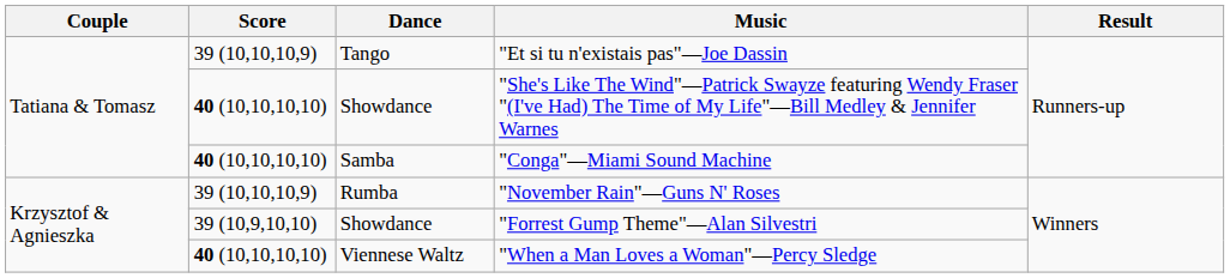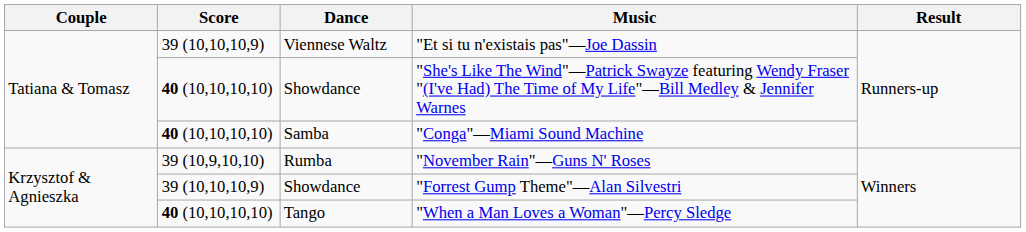 <table class="wikitable">
 <tr>
 <th width="140">Couple</th>
 <th width="110">Score</th>
 <th width="120">Dance</th>
 <th width="420">Music</th>
 <th width="150">Result</th>
 </tr>
 <tr>
 <td rowspan="3">Tatiana & Tomasz</td>
 <td>39 (10,10,10,9)</td>
-<td>Tango</td>
+<td>Viennese Waltz</td>
 <td>"Et si tu n'existais pas"—<a href='#'>Joe Dassin</a></td>
 <td rowspan="3">Runners-up</td>
 </tr>
 <tr>
 <td><strong>40</strong> (10,10,10,10)</td>
 <td>Showdance</td>
 <td>"<a href='#'>She's Like The Wind</a>"—<a href='#'>Patrick Swayze</a> featuring <a href='#'>Wendy Fraser</a><br>"<a href='#'>(I've Had) The Time of My Life</a>"—<a href='#'>Bill Medley</a> & <a href='#'>Jennifer Warnes</a></td>
 </tr>
 <tr>
 <td><strong>40</strong> (10,10,10,10)</td>
 <td>Samba</td>
 <td>"<a href='#'>Conga</a>"—<a href='#'>Miami Sound Machine</a></td>
 </tr>
 <tr>
 <td rowspan="3">Krzysztof & Agnieszka</td>
-<td>39 (10,10,10,9)</td>
+<td>39 (10,9,10,10)</td>
 <td>Rumba</td>
 <td>"<a href='#'>November Rain</a>"—<a href='#'>Guns N' Roses</a></td>
 <td rowspan="3">Winners</td>
 </tr>
 <tr>
-<td>39 (10,9,10,10)</td>
+<td>39 (10,10,10,9)</td>
 <td>Showdance</td>
 <td>"<a href='#'>Forrest Gump</a> Theme"—<a href='#'>Alan Silvestri</a></td>
 </tr>
 <tr>
 <td><strong>40</strong> (10,10,10,10)</td>
-<td>Viennese Waltz</td>
+<td>Tango</td>
 <td>"<a href='#'>When a Man Loves a Woman</a>"—<a href='#'>Percy Sledge</a></td>
 </tr>
 </table>
